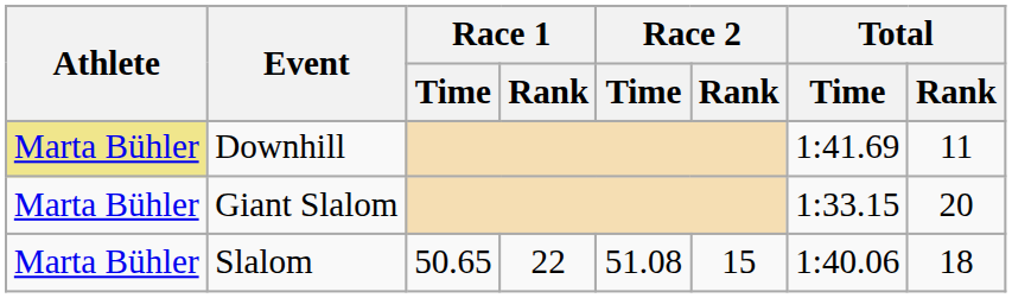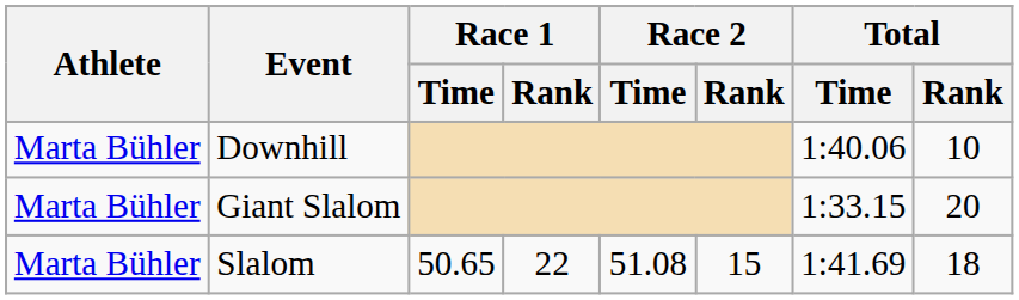 <table class="wikitable" style="font-size:90%">
 <tr>
 <th rowspan="2">Athlete</th>
 <th rowspan="2">Event</th>
 <th colspan="2">Race 1</th>
 <th colspan="2">Race 2</th>
 <th colspan="2">Total</th>
 </tr>
 <tr>
 <th>Time</th>
 <th>Rank</th>
 <th>Time</th>
 <th>Rank</th>
 <th>Time</th>
 <th>Rank</th>
 </tr>
 <tr>
-<td style="background: khaki;"><a href='#'>Marta Bühler</a></td>
+<td><a href='#'>Marta Bühler</a></td>
 <td>Downhill</td>
 <td colspan="4" bgcolor="wheat"></td>
-<td align="center">1:41.69</td>
-<td align="center">11</td>
+<td align="center">1:40.06</td>
+<td align="center">10</td>
 </tr>
 <tr>
 <td><a href='#'>Marta Bühler</a></td>
 <td>Giant Slalom</td>
 <td colspan="4" bgcolor="wheat"></td>
 <td align="center">1:33.15</td>
 <td align="center">20</td>
 </tr>
 <tr>
 <td><a href='#'>Marta Bühler</a></td>
 <td>Slalom</td>
 <td align="center">50.65</td>
 <td align="center">22</td>
 <td align="center">51.08</td>
 <td align="center">15</td>
-<td align="center">1:40.06</td>
+<td align="center">1:41.69</td>
 <td align="center">18</td>
 </tr>
 </table>
